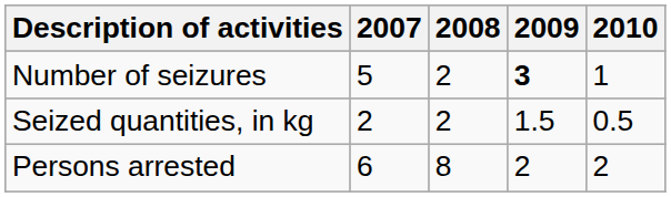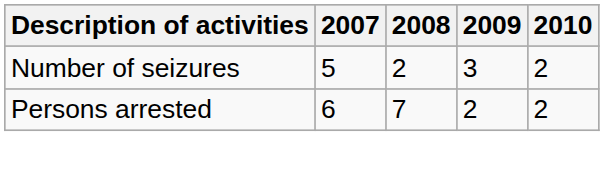 <table class="wikitable">
 <tr>
 <th scope="col">Description of activities</th>
 <th scope="col">2007</th>
 <th scope="col">2008</th>
 <th scope="col">2009</th>
 <th scope="col">2010</th>
 </tr>
 <tr>
 <td>Number of seizures</td>
 <td>5</td>
 <td>2</td>
-<td><strong>3</strong></td>
-<td>1</td>
-</tr>
-<tr>
-<td>Seized quantities, in kg</td>
+<td>3</td>
 <td>2</td>
-<td>2</td>
-<td>1.5</td>
-<td>0.5</td>
 </tr>
 <tr>
 <td>Persons arrested</td>
 <td>6</td>
-<td>8</td>
+<td>7</td>
 <td>2</td>
 <td>2</td>
 </tr>
 </table>
